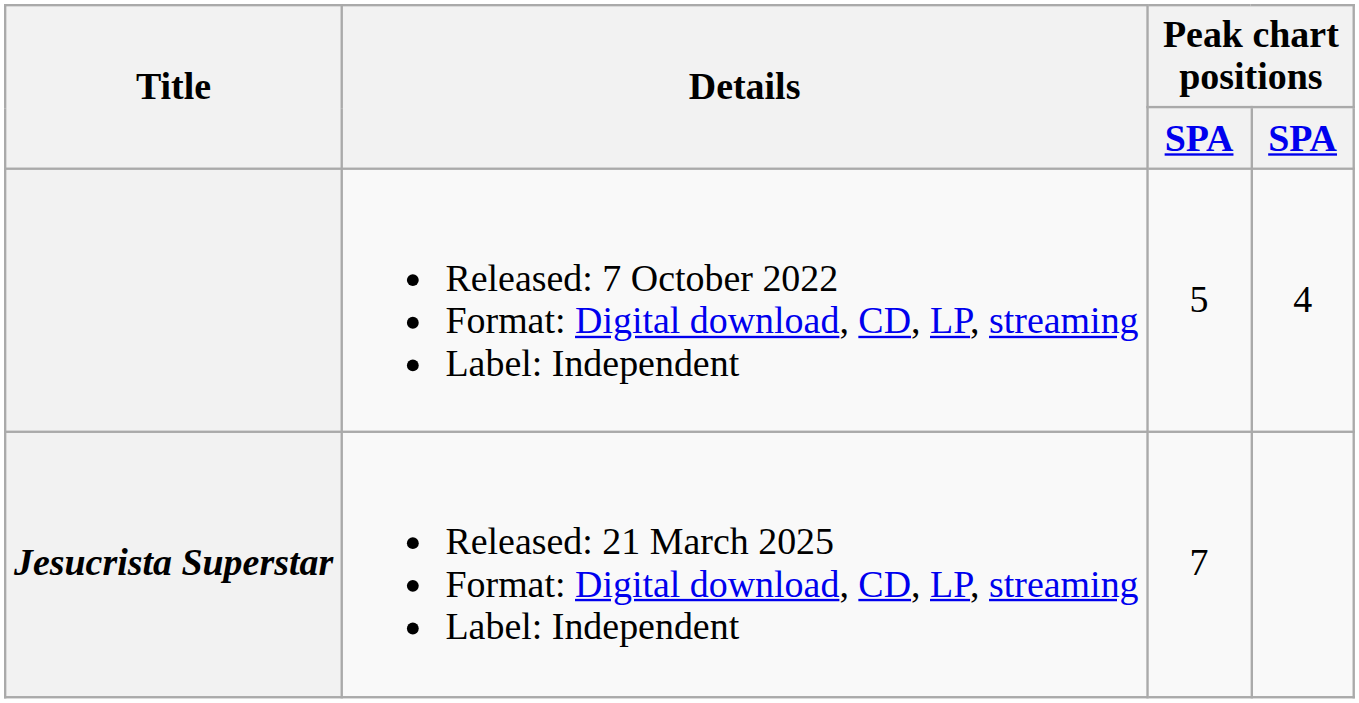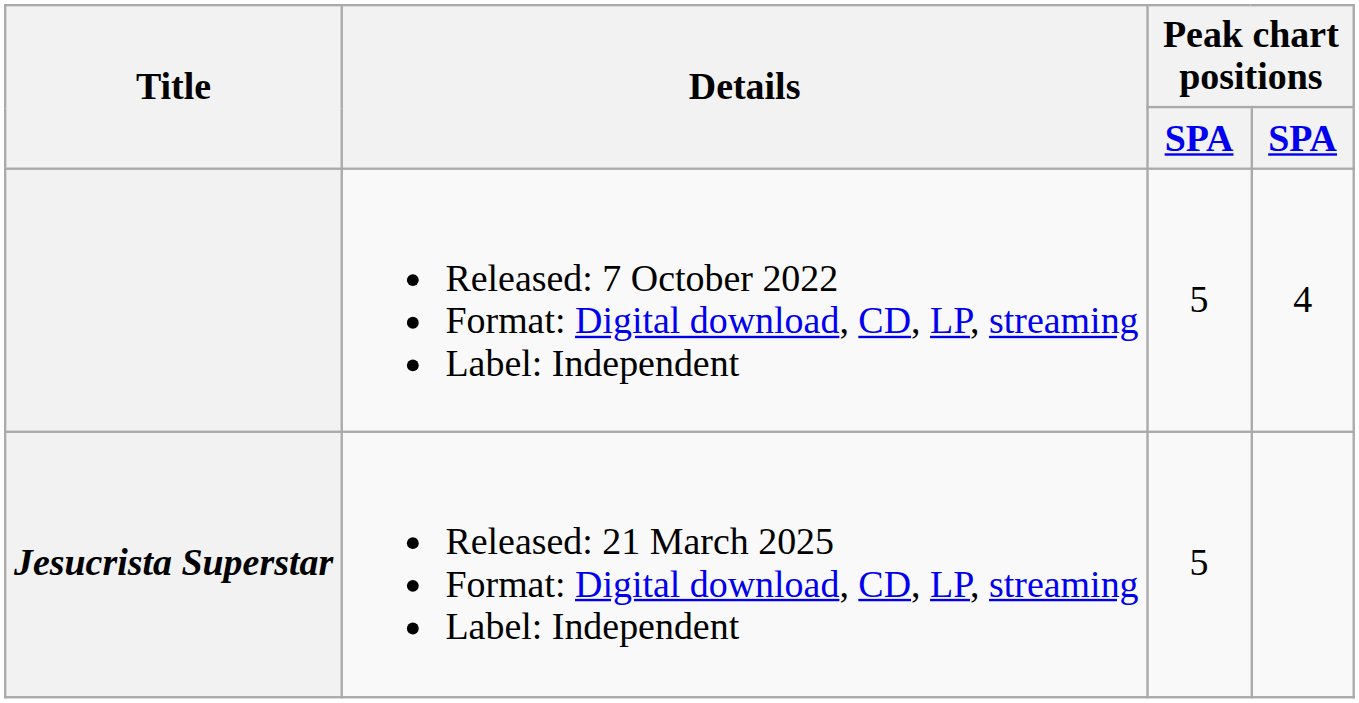 <table class="wikitable plainrowheaders">
 <tr>
 <th rowspan="2">Title</th>
 <th rowspan="2" scope="col">Details</th>
 <th colspan="2" width=80px>Peak chart positions</th>
 </tr>
 <tr>
 <th><a href='#'>SPA</a><br></th>
 <th><a href='#'>SPA</a><br></th>
 </tr>
 <tr>
 <th scope="row"></th>
 <td><br><ul><li>Released: 7 October 2022</li><li>Format: <a href='#'>Digital download</a>, <a href='#'>CD</a>, <a href='#'>LP</a>, <a href='#'>streaming</a></li><li>Label: Independent</li></ul></td>
 <td align="center">5</td>
 <td align="center">4</td>
 </tr>
 <tr>
 <th><em>Jesucrista Superstar</em></th>
 <td><br><ul><li>Released: 21 March 2025</li><li>Format: <a href='#'>Digital download</a>, <a href='#'>CD</a>, <a href='#'>LP</a>, <a href='#'>streaming</a></li><li>Label: Independent</li></ul></td>
-<td align="center">7</td>
+<td align="center">5</td>
 <td></td>
 </tr>
 </table>
